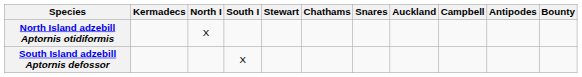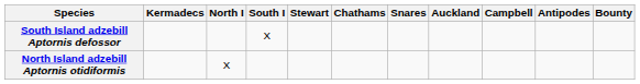 <table class="wikitable" style="text-align:center">
 <tr>
 <th width="200">Species</th>
 <th>Kermadecs</th>
 <th>North I</th>
 <th>South I</th>
 <th>Stewart</th>
 <th>Chathams</th>
 <th>Snares</th>
 <th>Auckland</th>
 <th>Campbell</th>
 <th>Antipodes</th>
 <th>Bounty</th>
 </tr>
 <tr>
+<th><a href='#'>South Island adzebill</a><br><em>Aptornis defossor</em></th>
+<td></td>
+<td></td>
+<td>X</td>
+<td></td>
+<td></td>
+<td></td>
+<td></td>
+<td></td>
+<td></td>
+<td></td>
+</tr>
+<tr>
 <th><a href='#'>North Island adzebill</a><br><em>Aptornis otidiformis</em></th>
 <td></td>
 <td>X</td>
 <td></td>
 <td></td>
 <td></td>
 <td></td>
 <td></td>
 <td></td>
 <td></td>
 <td></td>
 </tr>
-<tr>
-<th><a href='#'>South Island adzebill</a><br><em>Aptornis defossor</em></th>
-<td></td>
-<td></td>
-<td>X</td>
-<td></td>
-<td></td>
-<td></td>
-<td></td>
-<td></td>
-<td></td>
-<td></td>
-</tr>
 </table>
